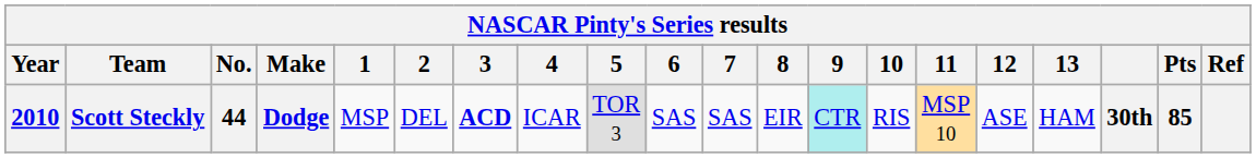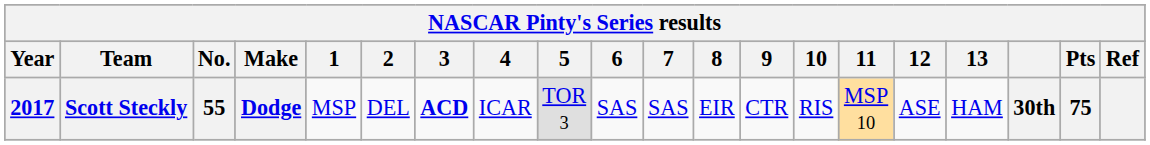 <table class="wikitable" style="text-align:center; font-size:80%">
 <tr>
 <th colspan=45><a href='#'>NASCAR Pinty's Series</a> results</th>
 </tr>
 <tr>
 <th>Year</th>
 <th>Team</th>
 <th>No.</th>
 <th>Make</th>
 <th>1</th>
 <th>2</th>
 <th>3</th>
 <th>4</th>
 <th>5</th>
 <th>6</th>
 <th>7</th>
 <th>8</th>
 <th>9</th>
 <th>10</th>
 <th>11</th>
 <th>12</th>
 <th>13</th>
 <th></th>
 <th>Pts</th>
 <th>Ref</th>
 </tr>
 <tr>
-<th><a href='#'>2010</a></th>
+<th><a href='#'>2017</a></th>
 <th><a href='#'>Scott Steckly</a></th>
-<th>44</th>
+<th>55</th>
 <th><a href='#'>Dodge</a></th>
 <td><a href='#'>MSP</a></td>
 <td><a href='#'>DEL</a></td>
 <td><strong><a href='#'>ACD</a></strong></td>
 <td><a href='#'>ICAR</a></td>
 <td style="background:#DFDFDF;"><a href='#'>TOR</a><br><small>3</small></td>
 <td><a href='#'>SAS</a></td>
 <td><a href='#'>SAS</a></td>
 <td><a href='#'>EIR</a></td>
-<td style="background: paleturquoise;"><a href='#'>CTR</a></td>
+<td><a href='#'>CTR</a></td>
 <td><a href='#'>RIS</a></td>
 <td style="background:#FFDF9F;"><a href='#'>MSP</a><br><small>10</small></td>
 <td><a href='#'>ASE</a></td>
 <td><a href='#'>HAM</a></td>
 <th>30th</th>
-<th>85</th>
+<th>75</th>
 <th></th>
 </tr>
 </table>
